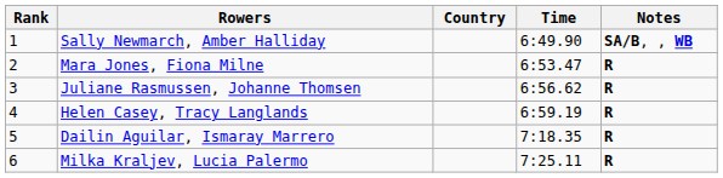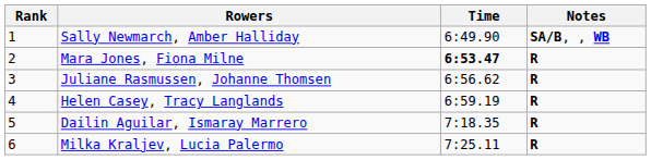 <table class="wikitable sortable" width=50%>
 <tr>
 <th>Rank</th>
 <th>Rowers</th>
-<th>Country</th>
 <th>Time</th>
 <th>Notes</th>
 </tr>
 <tr>
 <td>1</td>
 <td><a href='#'>Sally Newmarch</a>, <a href='#'>Amber Halliday</a></td>
-<td></td>
 <td>6:49.90</td>
 <td><strong>SA/B</strong>, , <strong><a href='#'>WB</a></strong></td>
 </tr>
 <tr>
 <td>2</td>
 <td><a href='#'>Mara Jones</a>, <a href='#'>Fiona Milne</a></td>
-<td></td>
-<td>6:53.47</td>
+<td><strong>6:53.47</strong></td>
 <td><strong>R</strong></td>
 </tr>
 <tr>
 <td>3</td>
 <td><a href='#'>Juliane Rasmussen</a>, <a href='#'>Johanne Thomsen</a></td>
-<td></td>
 <td>6:56.62</td>
 <td><strong>R</strong></td>
 </tr>
 <tr>
 <td>4</td>
 <td><a href='#'>Helen Casey</a>, <a href='#'>Tracy Langlands</a></td>
-<td></td>
 <td>6:59.19</td>
 <td><strong>R</strong></td>
 </tr>
 <tr>
 <td>5</td>
 <td><a href='#'>Dailin Aguilar</a>, <a href='#'>Ismaray Marrero</a></td>
-<td></td>
 <td>7:18.35</td>
 <td><strong>R</strong></td>
 </tr>
 <tr>
 <td>6</td>
 <td><a href='#'>Milka Kraljev</a>, <a href='#'>Lucia Palermo</a></td>
-<td></td>
 <td>7:25.11</td>
 <td><strong>R</strong></td>
 </tr>
 </table>
